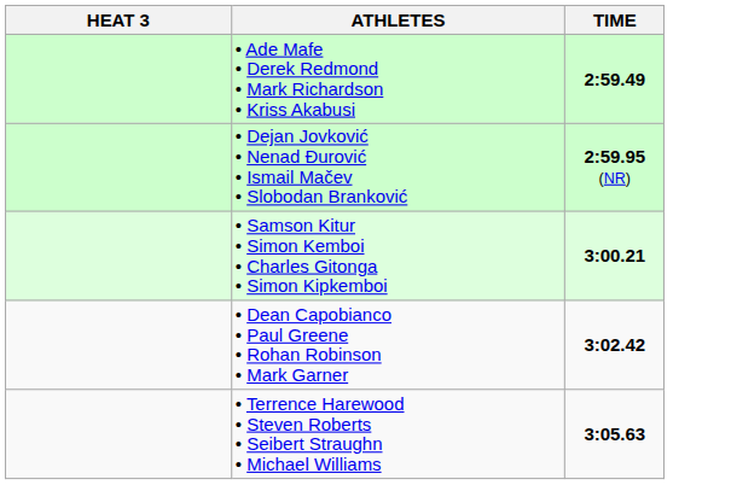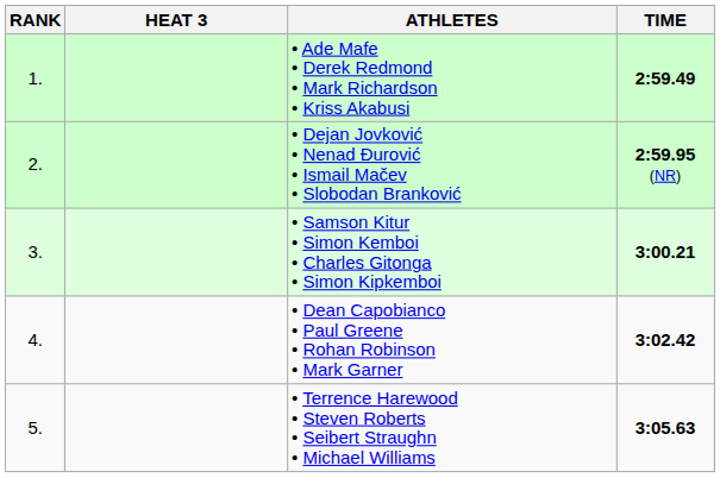 <table class="wikitable" style="border-collapse: collapse; font-size: 90%;">
 <tr>
+<th>RANK</th>
 <th style="width: 12em">HEAT 3</th>
 <th style="width: 18em">ATHLETES</th>
 <th style="width: 5em">TIME</th>
 </tr>
 <tr style="background:#ccffcc;">
+<td align="center">1.</td>
 <td align="center"></td>
 <td>• <a href='#'>Ade Mafe</a><br>• <a href='#'>Derek Redmond</a><br>• <a href='#'>Mark Richardson</a><br>• <a href='#'>Kriss Akabusi</a></td>
 <td align="center"><strong>2:59.49</strong></td>
 </tr>
 <tr style="background:#ccffcc;">
+<td align="center">2.</td>
 <td align="center"></td>
 <td>• <a href='#'>Dejan Jovković</a><br>• <a href='#'>Nenad Đurović</a><br>• <a href='#'>Ismail Mačev</a><br>• <a href='#'>Slobodan Branković</a></td>
 <td align="center"><strong>2:59.95</strong><br><small>(<a href='#'>NR</a>)</small></td>
 </tr>
 <tr style="background:#ddffdd;">
+<td align="center">3.</td>
 <td align="center"></td>
 <td>• <a href='#'>Samson Kitur</a><br>• <a href='#'>Simon Kemboi</a><br>• <a href='#'>Charles Gitonga</a><br>• <a href='#'>Simon Kipkemboi</a></td>
 <td align="center"><strong>3:00.21</strong></td>
 </tr>
 <tr>
+<td align="center">4.</td>
 <td align="center"></td>
 <td>• <a href='#'>Dean Capobianco</a><br>• <a href='#'>Paul Greene</a><br>• <a href='#'>Rohan Robinson</a><br>• <a href='#'>Mark Garner</a></td>
 <td align="center"><strong>3:02.42</strong></td>
 </tr>
 <tr>
+<td align="center">5.</td>
 <td align="center"></td>
 <td>• <a href='#'>Terrence Harewood</a><br>• <a href='#'>Steven Roberts</a><br>• <a href='#'>Seibert Straughn</a><br>• <a href='#'>Michael Williams</a></td>
 <td align="center"><strong>3:05.63</strong></td>
 </tr>
 </table>
